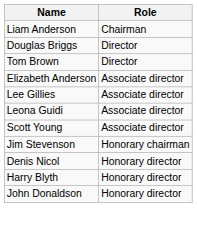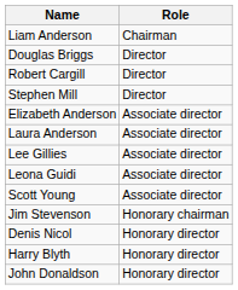 <table class="wikitable">
 <tr>
 <th>Name</th>
 <th>Role</th>
 </tr>
 <tr>
 <td> Liam Anderson</td>
 <td>Chairman</td>
 </tr>
 <tr>
 <td> Douglas Briggs</td>
 <td>Director</td>
 </tr>
 <tr>
-<td> Tom Brown</td>
+<td> Robert Cargill</td>
+<td>Director</td>
+</tr>
+<tr>
+<td> Stephen Mill</td>
 <td>Director</td>
 </tr>
 <tr>
 <td> Elizabeth Anderson</td>
+<td>Associate director</td>
+</tr>
+<tr>
+<td> Laura Anderson</td>
 <td>Associate director</td>
 </tr>
 <tr>
 <td> Lee Gillies</td>
 <td>Associate director</td>
 </tr>
 <tr>
 <td> Leona Guidi</td>
 <td>Associate director</td>
 </tr>
 <tr>
 <td> Scott Young</td>
 <td>Associate director</td>
 </tr>
 <tr>
 <td> Jim Stevenson</td>
 <td>Honorary chairman</td>
 </tr>
 <tr>
 <td> Denis Nicol</td>
 <td>Honorary director</td>
 </tr>
 <tr>
 <td> Harry Blyth</td>
 <td>Honorary director</td>
 </tr>
 <tr>
 <td> John Donaldson</td>
 <td>Honorary director</td>
 </tr>
 </table>
